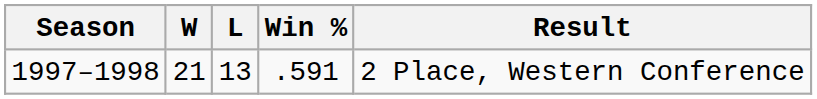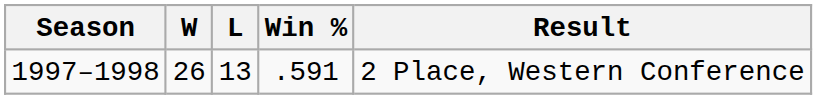 <table class="wikitable">
 <tr>
 <th bgcolor="#DDDDFF">Season</th>
 <th bgcolor="#DDDDFF">W</th>
 <th bgcolor="#DDDDFF">L</th>
 <th bgcolor="#DDDDFF">Win %</th>
 <th bgcolor="#DDDDFF">Result</th>
 </tr>
 <tr>
 <td align=center>1997–1998</td>
-<td align=center>21</td>
+<td align=center>26</td>
 <td align=center>13</td>
 <td align=center>.591</td>
 <td align=center>2 Place, Western Conference</td>
 </tr>
 </table>
